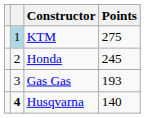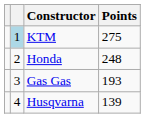 <table class="wikitable" style="font-size: 85%;">
 <tr>
 <th></th>
 <th></th>
 <th>Constructor</th>
 <th>Points</th>
 </tr>
 <tr>
 <td></td>
 <td align=center style="background: lightblue;">1</td>
 <td> <a href='#'>KTM</a></td>
 <td align=left>275</td>
 </tr>
 <tr>
 <td></td>
 <td align=center>2</td>
 <td> <a href='#'>Honda</a></td>
-<td align=left>245</td>
+<td align=left>248</td>
 </tr>
 <tr>
 <td></td>
 <td align=center>3</td>
 <td> <a href='#'>Gas Gas</a></td>
 <td align=left>193</td>
 </tr>
 <tr>
 <td></td>
-<td align=center><strong>4</strong></td>
+<td align=center>4</td>
 <td> <a href='#'>Husqvarna</a></td>
-<td align=left>140</td>
+<td align=left>139</td>
 </tr>
 </table>
